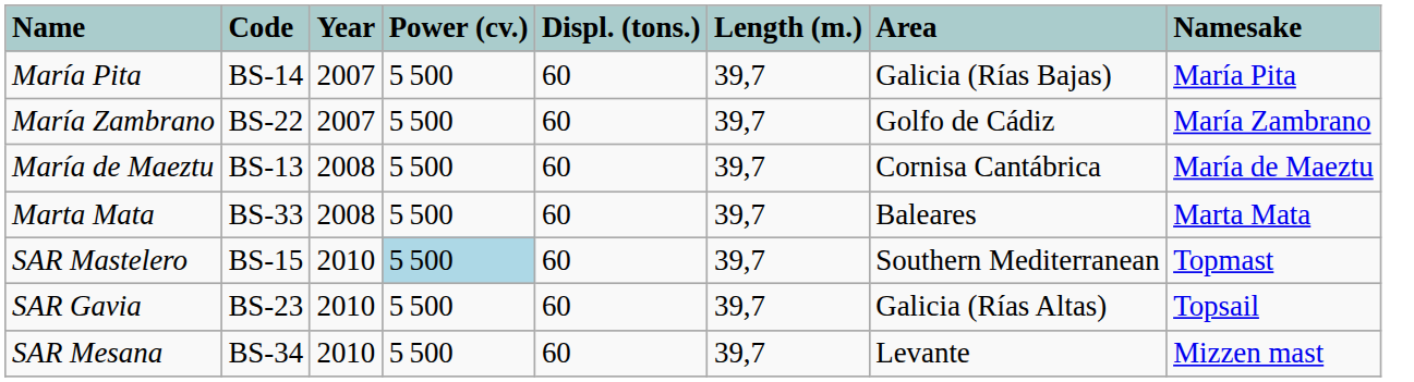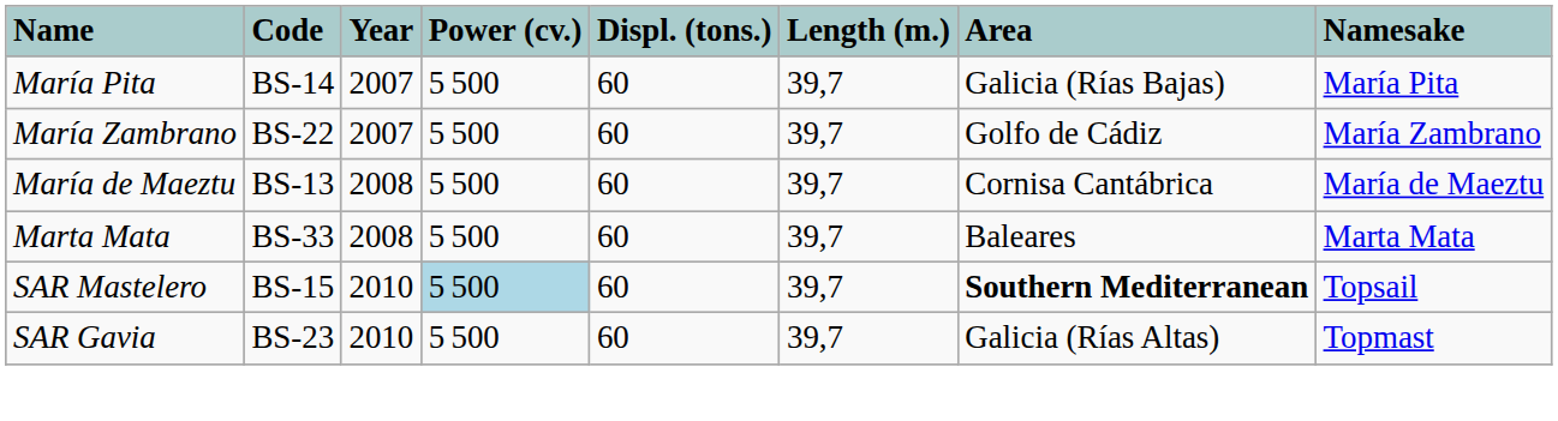 <table class="wikitable">
 <tr>
 <th style="text-align: left; background: #aacccc;">Name</th>
 <th style="text-align: left; background: #aacccc;">Code</th>
 <th style="text-align: left; background: #aacccc;">Year</th>
 <th style="text-align: left; background: #aacccc;">Power (cv.)</th>
 <th style="text-align: left; background: #aacccc;">Displ. (tons.)</th>
 <th style="text-align: left; background: #aacccc;">Length (m.)</th>
 <th style="text-align: left; background: #aacccc;">Area</th>
 <th style="text-align: left; background: #aacccc;">Namesake</th>
 </tr>
 <tr ---->
 <td><em>María Pita</em></td>
 <td>BS-14</td>
 <td>2007</td>
 <td>5 500</td>
 <td>60</td>
 <td>39,7</td>
 <td>Galicia (Rías Bajas)</td>
 <td><a href='#'>María Pita</a></td>
 </tr>
 <tr ---->
 <td><em>María Zambrano</em></td>
 <td>BS-22</td>
 <td>2007</td>
 <td>5 500</td>
 <td>60</td>
 <td>39,7</td>
 <td>Golfo de Cádiz</td>
 <td><a href='#'>María Zambrano</a></td>
 </tr>
 <tr ---->
 <td><em>María de Maeztu</em></td>
 <td>BS-13</td>
 <td>2008</td>
 <td>5 500</td>
 <td>60</td>
 <td>39,7</td>
 <td>Cornisa Cantábrica</td>
 <td><a href='#'>María de Maeztu</a></td>
 </tr>
 <tr ---->
 <td><em>Marta Mata</em></td>
 <td>BS-33</td>
 <td>2008</td>
 <td>5 500</td>
 <td>60</td>
 <td>39,7</td>
 <td>Baleares</td>
 <td><a href='#'>Marta Mata</a></td>
 </tr>
 <tr ---->
 <td><em>SAR Mastelero</em></td>
 <td>BS-15</td>
 <td>2010</td>
 <td style="background: lightblue;">5 500</td>
 <td>60</td>
 <td>39,7</td>
-<td>Southern Mediterranean</td>
-<td><a href='#'>Topmast</a></td>
+<td><strong>Southern Mediterranean</strong></td>
+<td><a href='#'>Topsail</a></td>
 </tr>
 <tr ---->
 <td><em>SAR Gavia</em></td>
 <td>BS-23</td>
 <td>2010</td>
 <td>5 500</td>
 <td>60</td>
 <td>39,7</td>
 <td>Galicia (Rías Altas)</td>
-<td><a href='#'>Topsail</a></td>
-</tr>
-<tr ---->
-<td><em>SAR Mesana</em></td>
-<td>BS-34</td>
-<td>2010</td>
-<td>5 500</td>
-<td>60</td>
-<td>39,7</td>
-<td>Levante</td>
-<td><a href='#'>Mizzen mast</a></td>
+<td><a href='#'>Topmast</a></td>
 </tr>
 </table>
